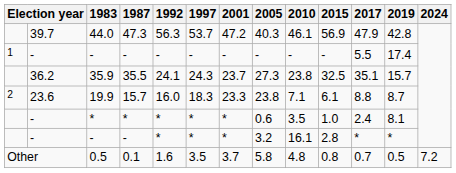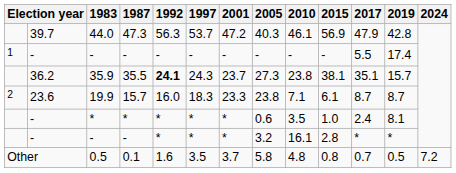 <table class="wikitable">
 <tr>
 <th colspan=2>Election year</th>
 <th>1983</th>
 <th>1987</th>
 <th>1992</th>
 <th>1997</th>
 <th>2001</th>
 <th>2005</th>
 <th>2010</th>
 <th>2015</th>
 <th>2017</th>
 <th>2019</th>
 <th>2024</th>
 </tr>
 <tr>
 <td></td>
 <td>39.7</td>
 <td>44.0</td>
 <td>47.3</td>
 <td>56.3</td>
 <td>53.7</td>
 <td>47.2</td>
 <td>40.3</td>
 <td>46.1</td>
 <td>56.9</td>
 <td>47.9</td>
 <td>42.8</td>
 </tr>
 <tr>
 <td><sup>1</sup></td>
 <td>-</td>
 <td>-</td>
 <td>-</td>
 <td>-</td>
 <td>-</td>
 <td>-</td>
 <td>-</td>
 <td>-</td>
 <td>-</td>
 <td>5.5</td>
 <td>17.4</td>
 </tr>
 <tr>
 <td></td>
 <td>36.2</td>
 <td>35.9</td>
 <td>35.5</td>
-<td>24.1</td>
+<td><strong>24.1</strong></td>
 <td>24.3</td>
 <td>23.7</td>
 <td>27.3</td>
 <td>23.8</td>
-<td>32.5</td>
+<td>38.1</td>
 <td>35.1</td>
 <td>15.7</td>
 </tr>
 <tr>
 <td><sup>2</sup></td>
 <td>23.6</td>
 <td>19.9</td>
 <td>15.7</td>
 <td>16.0</td>
 <td>18.3</td>
 <td>23.3</td>
 <td>23.8</td>
 <td>7.1</td>
 <td>6.1</td>
-<td>8.8</td>
+<td>8.7</td>
 <td>8.7</td>
 </tr>
 <tr>
 <td></td>
 <td>-</td>
 <td>*</td>
 <td>*</td>
 <td>*</td>
 <td>*</td>
 <td>*</td>
 <td>0.6</td>
 <td>3.5</td>
 <td>1.0</td>
 <td>2.4</td>
 <td>8.1</td>
 </tr>
 <tr>
 <td></td>
 <td>-</td>
 <td>-</td>
 <td>-</td>
 <td>*</td>
 <td>*</td>
 <td>*</td>
 <td>3.2</td>
 <td>16.1</td>
 <td>2.8</td>
 <td>*</td>
 <td>*</td>
 </tr>
 <tr>
 <td colspan=2>Other</td>
 <td>0.5</td>
 <td>0.1</td>
 <td>1.6</td>
 <td>3.5</td>
 <td>3.7</td>
 <td>5.8</td>
 <td>4.8</td>
 <td>0.8</td>
 <td>0.7</td>
 <td>0.5</td>
 <td>7.2</td>
 </tr>
 </table>
